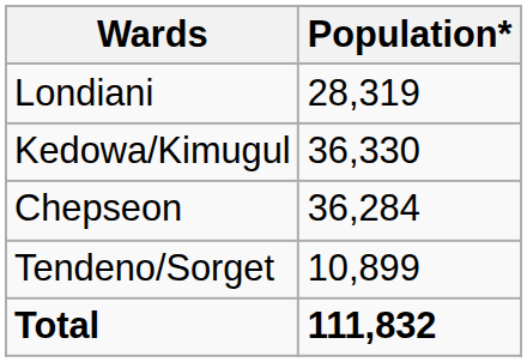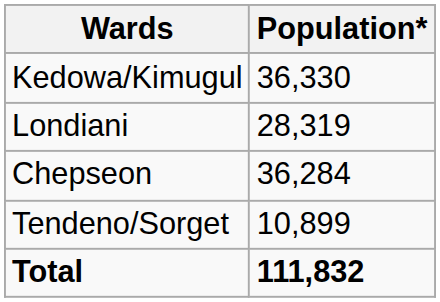 <table class="wikitable">
 <tr>
 <th>Wards</th>
 <th>Population*</th>
 </tr>
 <tr>
+<td>Kedowa/Kimugul</td>
+<td>36,330</td>
+</tr>
+<tr>
 <td>Londiani</td>
 <td>28,319</td>
-</tr>
-<tr>
-<td>Kedowa/Kimugul</td>
-<td>36,330</td>
 </tr>
 <tr>
 <td>Chepseon</td>
 <td>36,284</td>
 </tr>
 <tr>
 <td>Tendeno/Sorget</td>
 <td>10,899</td>
 </tr>
 <tr>
 <td><strong>Total</strong></td>
 <td><strong>111,832</strong></td>
 </tr>
 </table>
